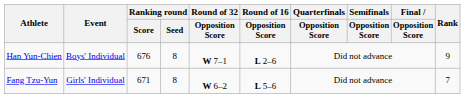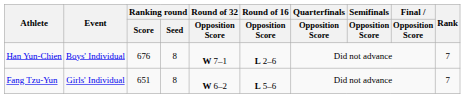 <table class="wikitable" style="font-size:90%;">
 <tr>
 <th rowspan="2">Athlete</th>
 <th rowspan="2">Event</th>
 <th colspan="2">Ranking round</th>
 <th>Round of 32</th>
 <th>Round of 16</th>
 <th>Quarterfinals</th>
 <th>Semifinals</th>
 <th>Final / </th>
 <th rowspan=2>Rank</th>
 </tr>
 <tr style="font-size:95%">
 <th>Score</th>
 <th>Seed</th>
 <th>Opposition<br>Score</th>
 <th>Opposition<br>Score</th>
 <th>Opposition<br>Score</th>
 <th>Opposition<br>Score</th>
 <th>Opposition<br>Score</th>
 </tr>
 <tr align=center>
 <td align=left><a href='#'>Han Yun-Chien</a></td>
 <td><a href='#'>Boys' Individual</a></td>
 <td>676</td>
 <td>8</td>
 <td><br><strong>W</strong> 7–1</td>
 <td><br><strong>L</strong> 2–6</td>
 <td colspan=3>Did not advance</td>
-<td>9</td>
+<td>7</td>
 </tr>
 <tr align=center>
 <td align=left><a href='#'>Fang Tzu-Yun</a></td>
 <td><a href='#'>Girls' Individual</a></td>
-<td>671</td>
+<td>651</td>
 <td>8</td>
 <td><br><strong>W</strong> 6–2</td>
 <td><br><strong>L</strong> 5–6</td>
 <td colspan=3>Did not advance</td>
 <td>7</td>
 </tr>
 </table>
